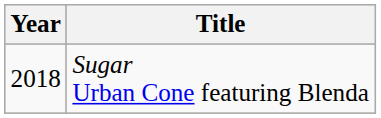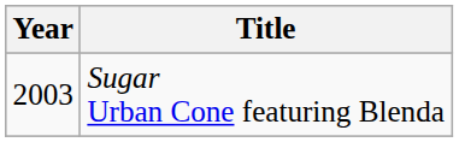 <table class="wikitable">
 <tr>
 <th>Year</th>
 <th>Title</th>
 </tr>
 <tr>
-<td>2018</td>
+<td>2003</td>
 <td><em>Sugar</em><br> <a href='#'>Urban Cone</a> featuring Blenda</td>
 </tr>
 </table>
